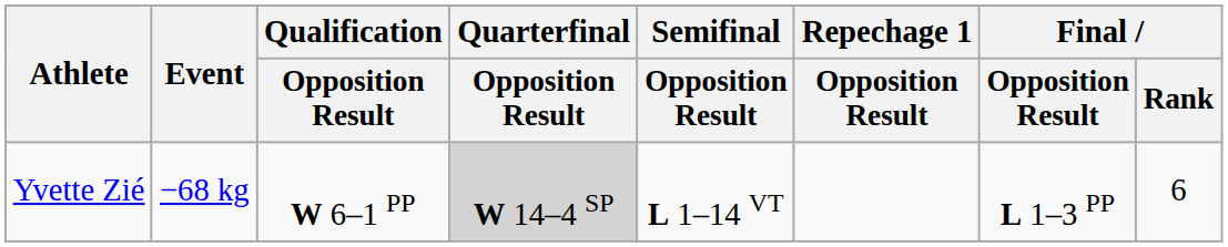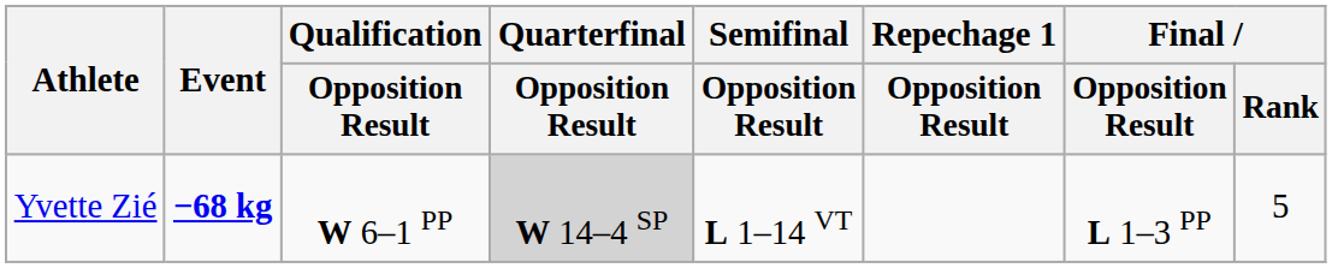 <table class="wikitable" style="font-size:90%">
 <tr>
 <th rowspan=2>Athlete</th>
 <th rowspan=2>Event</th>
 <th>Qualification</th>
 <th>Quarterfinal</th>
 <th>Semifinal</th>
 <th>Repechage 1</th>
 <th colspan=2>Final / </th>
 </tr>
 <tr style="font-size: 95%">
 <th>Opposition<br>Result</th>
 <th>Opposition<br>Result</th>
 <th>Opposition<br>Result</th>
 <th>Opposition<br>Result</th>
 <th>Opposition<br>Result</th>
 <th>Rank</th>
 </tr>
 <tr align=center>
 <td align=left><a href='#'>Yvette Zié</a></td>
-<td align=left><a href='#'>−68 kg</a></td>
+<td align=left><strong><a href='#'>−68 kg</a></strong></td>
 <td><br><strong>W</strong> 6–1 <sup>PP</sup></td>
 <td style="background: lightgrey;"><br><strong>W</strong> 14–4 <sup>SP</sup></td>
 <td><br><strong>L</strong> 1–14 <sup>VT</sup></td>
 <td></td>
 <td><br><strong>L</strong> 1–3 <sup>PP</sup></td>
-<td>6</td>
+<td>5</td>
 </tr>
 </table>
